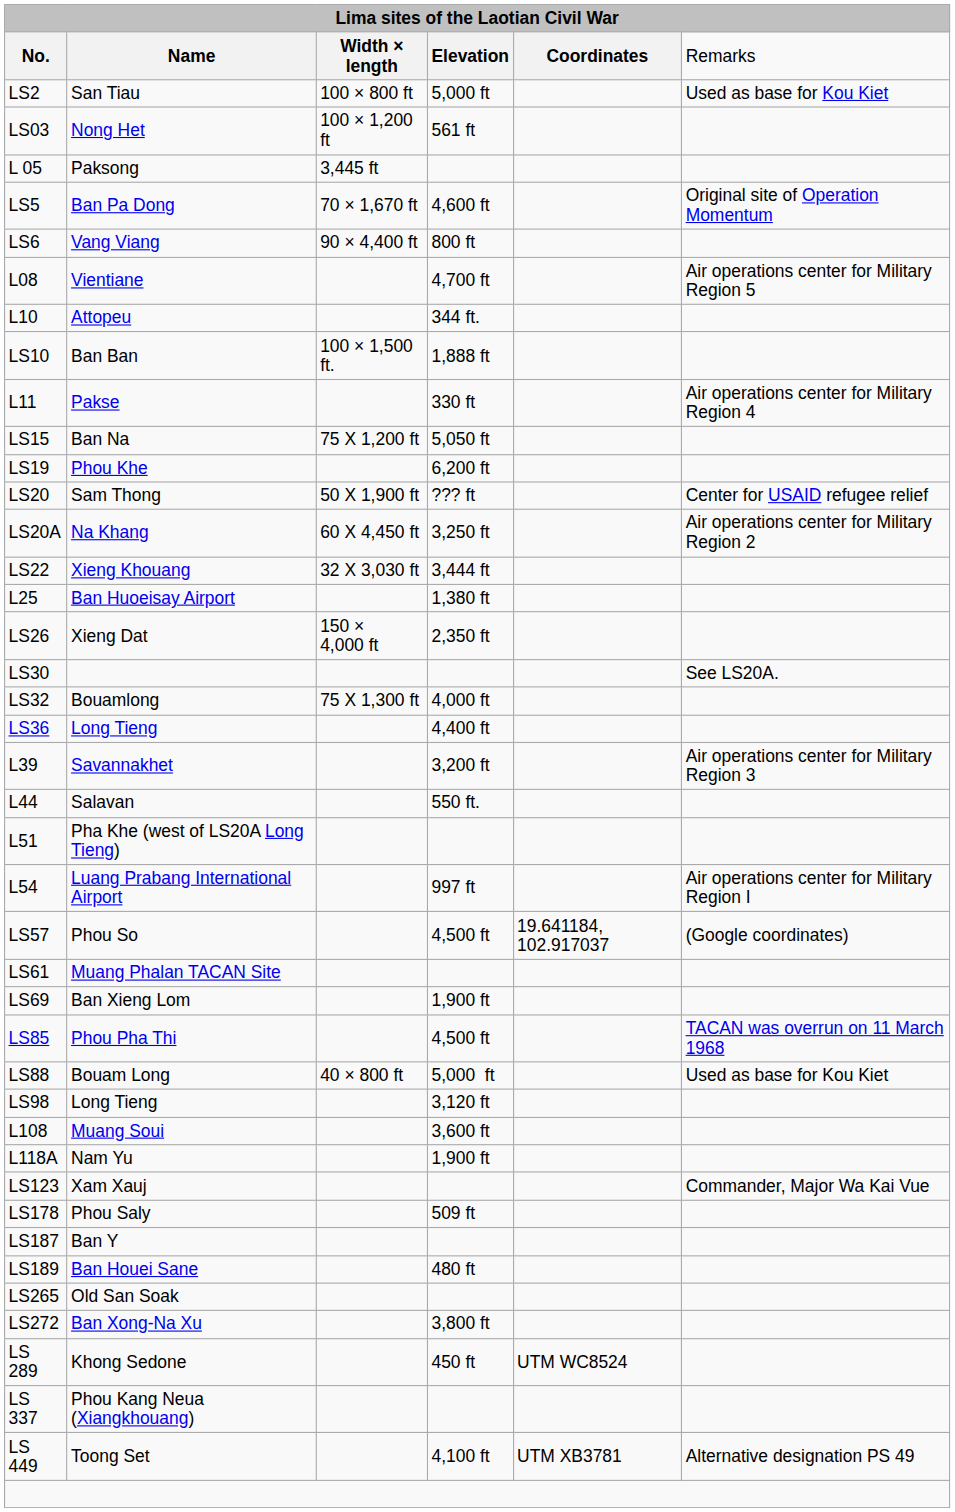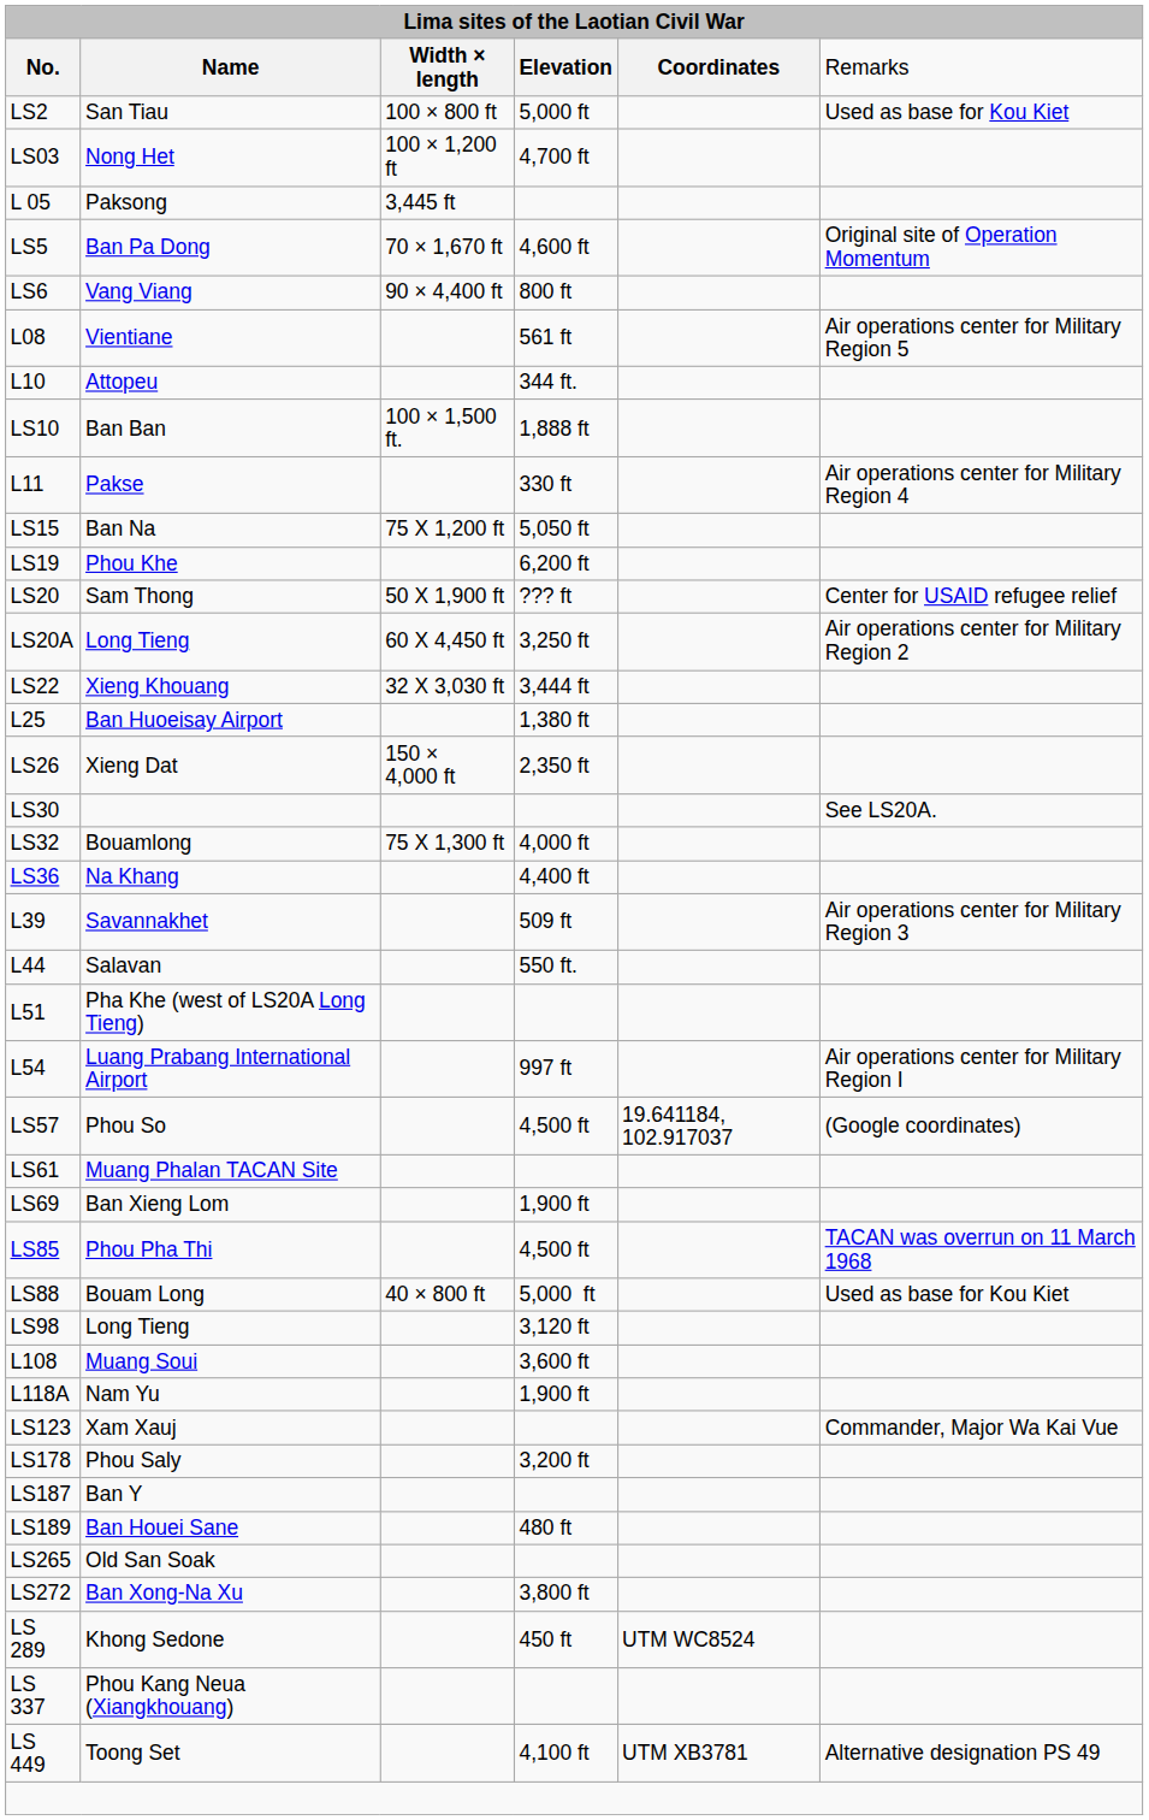 <table class="wikitable" align="center">
 <tr>
 <td colspan="7" bgcolor="silver" align=center><strong>Lima sites of the Laotian Civil War</strong></td>
 </tr>
 <tr>
 <th>No.</th>
 <th>Name</th>
 <th>Width × length</th>
 <th>Elevation</th>
 <th>Coordinates</th>
 <td>Remarks</td>
 </tr>
 <tr>
 <td>LS2</td>
 <td>San Tiau</td>
 <td>100 × 800 ft</td>
 <td>5,000 ft</td>
 <td></td>
 <td>Used as base for <a href='#'>Kou Kiet</a></td>
 </tr>
 <tr>
 <td>LS03</td>
 <td><a href='#'>Nong Het</a></td>
 <td>100 × 1,200 ft</td>
-<td>561 ft</td>
+<td>4,700 ft</td>
 <td></td>
 <td></td>
 </tr>
 <tr>
 <td>L 05</td>
 <td>Paksong</td>
 <td>3,445 ft</td>
 <td></td>
 <td></td>
 <td></td>
 </tr>
 <tr>
 <td>LS5</td>
 <td><a href='#'>Ban Pa Dong</a></td>
 <td>70 × 1,670 ft</td>
 <td>4,600 ft</td>
 <td></td>
 <td>Original site of <a href='#'>Operation Momentum</a></td>
 </tr>
 <tr>
 <td>LS6</td>
 <td><a href='#'>Vang Viang</a></td>
 <td>90 × 4,400 ft</td>
 <td>800 ft</td>
 <td></td>
 <td></td>
 </tr>
 <tr>
 <td>L08</td>
 <td><a href='#'>Vientiane</a></td>
 <td></td>
-<td>4,700 ft</td>
+<td>561 ft</td>
 <td></td>
 <td>Air operations center for Military Region 5</td>
 </tr>
 <tr>
 <td>L10</td>
 <td><a href='#'>Attopeu</a></td>
 <td></td>
 <td>344 ft.</td>
 <td></td>
 <td></td>
 </tr>
 <tr>
 <td>LS10</td>
 <td>Ban Ban</td>
 <td>100 × 1,500 ft.</td>
 <td>1,888 ft</td>
 <td></td>
 <td></td>
 </tr>
 <tr>
 <td>L11</td>
 <td><a href='#'>Pakse</a></td>
 <td></td>
 <td>330 ft</td>
 <td></td>
 <td>Air operations center for Military Region 4</td>
 </tr>
 <tr>
 <td>LS15</td>
 <td>Ban Na</td>
 <td>75 X 1,200 ft</td>
 <td>5,050 ft</td>
 <td></td>
 <td></td>
 </tr>
 <tr>
 <td>LS19</td>
 <td><a href='#'>Phou Khe</a></td>
 <td></td>
 <td>6,200 ft</td>
 <td></td>
 <td></td>
 </tr>
 <tr>
 <td>LS20</td>
 <td>Sam Thong</td>
 <td>50 X 1,900 ft</td>
 <td>??? ft</td>
 <td></td>
 <td>Center for <a href='#'>USAID</a> refugee relief</td>
 </tr>
 <tr>
 <td>LS20A</td>
-<td><a href='#'>Na Khang</a></td>
+<td><a href='#'>Long Tieng</a></td>
 <td>60 X 4,450 ft</td>
 <td>3,250 ft</td>
 <td></td>
 <td>Air operations center for Military Region 2</td>
 </tr>
 <tr>
 <td>LS22</td>
 <td><a href='#'>Xieng Khouang</a></td>
 <td>32 X 3,030 ft</td>
 <td>3,444 ft</td>
 <td></td>
 <td></td>
 </tr>
 <tr>
 <td>L25</td>
 <td><a href='#'>Ban Huoeisay Airport</a></td>
 <td></td>
 <td>1,380 ft</td>
 <td></td>
 <td></td>
 </tr>
 <tr>
 <td>LS26</td>
 <td>Xieng Dat</td>
 <td>150 × 4,000 ft</td>
 <td>2,350 ft</td>
 <td></td>
 <td></td>
 </tr>
 <tr>
 <td>LS30</td>
 <td></td>
 <td></td>
 <td></td>
 <td></td>
 <td>See LS20A.</td>
 </tr>
 <tr>
 <td>LS32</td>
 <td>Bouamlong</td>
 <td>75 X 1,300 ft</td>
 <td>4,000 ft</td>
 <td></td>
 <td></td>
 </tr>
 <tr>
 <td><a href='#'>LS36</a></td>
-<td><a href='#'>Long Tieng</a></td>
+<td><a href='#'>Na Khang</a></td>
 <td></td>
 <td>4,400 ft</td>
 <td></td>
 <td></td>
 </tr>
 <tr>
 <td>L39</td>
 <td><a href='#'>Savannakhet</a></td>
 <td></td>
-<td>3,200 ft</td>
+<td>509 ft</td>
 <td></td>
 <td>Air operations center  for Military Region 3</td>
 </tr>
 <tr>
 <td>L44</td>
 <td>Salavan</td>
 <td></td>
 <td>550 ft.</td>
 <td></td>
 <td></td>
 </tr>
 <tr>
 <td>L51</td>
 <td>Pha Khe (west of LS20A <a href='#'>Long Tieng</a>)</td>
 <td></td>
 <td></td>
 <td></td>
 <td></td>
 </tr>
 <tr>
 <td>L54</td>
 <td><a href='#'>Luang Prabang International Airport</a></td>
 <td></td>
 <td>997 ft</td>
 <td></td>
 <td>Air operations center for Military Region I</td>
 </tr>
 <tr>
 <td>LS57</td>
 <td>Phou So</td>
 <td></td>
 <td>4,500 ft</td>
 <td>19.641184, 102.917037</td>
 <td>(Google coordinates)</td>
 </tr>
 <tr>
 <td>LS61</td>
 <td><a href='#'>Muang Phalan TACAN Site</a></td>
 <td></td>
 <td></td>
 <td></td>
 <td></td>
 </tr>
 <tr>
 <td>LS69</td>
 <td>Ban Xieng Lom</td>
 <td></td>
 <td>1,900 ft</td>
 <td></td>
 <td></td>
 </tr>
 <tr>
 <td><a href='#'>LS85</a></td>
 <td><a href='#'>Phou Pha Thi</a></td>
 <td></td>
 <td>4,500 ft</td>
 <td></td>
 <td><a href='#'>TACAN was overrun on 11 March 1968</a></td>
 </tr>
 <tr>
 <td>LS88</td>
 <td>Bouam Long</td>
 <td>40 × 800 ft</td>
 <td>5,000  ft</td>
 <td></td>
 <td>Used as base for Kou Kiet</td>
 </tr>
 <tr>
 <td>LS98</td>
 <td>Long Tieng</td>
 <td></td>
 <td>3,120 ft</td>
 <td></td>
 <td></td>
 </tr>
 <tr>
 <td>L108</td>
 <td><a href='#'>Muang Soui</a></td>
 <td></td>
 <td>3,600 ft</td>
 <td></td>
 <td></td>
 </tr>
 <tr>
 <td>L118A</td>
 <td>Nam Yu</td>
 <td></td>
 <td>1,900 ft</td>
 <td></td>
 </tr>
 <tr>
 <td>LS123</td>
 <td>Xam Xauj</td>
 <td></td>
 <td></td>
 <td></td>
 <td>Commander, Major Wa Kai Vue</td>
 </tr>
 <tr>
 <td>LS178</td>
 <td>Phou Saly</td>
 <td></td>
-<td>509 ft</td>
+<td>3,200 ft</td>
 <td></td>
 <td></td>
 </tr>
 <tr>
 <td>LS187</td>
 <td>Ban Y</td>
 <td></td>
 <td></td>
 <td></td>
 <td></td>
 </tr>
 <tr>
 <td>LS189</td>
 <td><a href='#'>Ban Houei Sane</a></td>
 <td></td>
 <td>480 ft</td>
 <td></td>
 <td></td>
 </tr>
 <tr>
 <td>LS265</td>
 <td>Old San Soak</td>
 <td></td>
 <td></td>
 <td></td>
 <td></td>
 </tr>
 <tr>
 <td>LS272</td>
 <td><a href='#'>Ban Xong-Na Xu</a></td>
 <td></td>
 <td>3,800 ft</td>
 <td></td>
 <td></td>
 </tr>
 <tr>
 <td>LS 289</td>
 <td>Khong Sedone</td>
 <td></td>
 <td>450 ft</td>
 <td>UTM WC8524</td>
 <td></td>
 </tr>
 <tr>
 <td>LS 337</td>
 <td>Phou Kang Neua (<a href='#'>Xiangkhouang</a>)</td>
 <td></td>
 <td></td>
 <td></td>
 <td></td>
 </tr>
 <tr>
 <td>LS 449</td>
 <td>Toong Set</td>
 <td></td>
 <td>4,100 ft</td>
 <td>UTM XB3781</td>
 <td>Alternative designation PS 49</td>
 </tr>
 <tr>
 <td colspan="7" style="text-align: left;"><br></td>
 </tr>
 </table>
